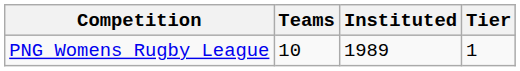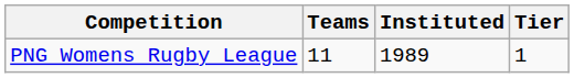 <table class="wikitable">
 <tr>
 <th>Competition</th>
 <th>Teams</th>
 <th>Instituted</th>
 <th>Tier</th>
 </tr>
 <tr>
 <td><a href='#'>PNG Womens Rugby League</a></td>
-<td>10</td>
+<td>11</td>
 <td>1989</td>
 <td>1</td>
 </tr>
 </table>
